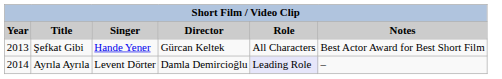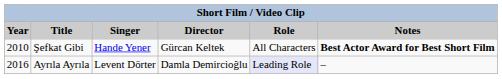 <table class="wikitable">
 <tr>
 <th colspan="6" style="background:#B0C4DE;">Short Film / Video Clip</th>
 </tr>
 <tr>
 <th rowspan="1" style="background:#CCCCCC;">Year</th>
 <th rowspan="1" style="background:#CCCCCC;">Title</th>
 <th rowspan="1" style="background:#CCCCCC;">Singer</th>
 <th rowspan="1" style="background:#CCCCCC;">Director</th>
 <th rowspan="1" style="background:#CCCCCC;">Role</th>
 <th rowspan="1" style="background:#CCCCCC;">Notes</th>
 </tr>
 <tr>
-<td>2013</td>
+<td>2010</td>
 <td>Şefkat Gibi</td>
 <td><a href='#'>Hande Yener</a></td>
 <td>Gürcan Keltek</td>
 <td>All Characters</td>
-<td>Best Actor Award for Best Short Film</td>
+<td><strong>Best Actor Award for Best Short Film</strong></td>
 </tr>
 <tr>
-<td>2014</td>
+<td>2016</td>
 <td>Ayrıla Ayrıla</td>
 <td>Levent Dörter</td>
 <td>Damla Demircioğlu</td>
 <td style="background: lavender;">Leading Role</td>
 <td>–</td>
 </tr>
 </table>
